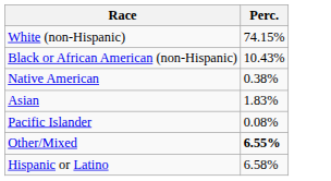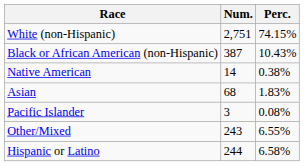 <table class="wikitable">
 <tr>
 <th>Race</th>
+<th>Num.</th>
 <th>Perc.</th>
 </tr>
 <tr>
 <td><a href='#'>White</a> (non-Hispanic)</td>
+<td>2,751</td>
 <td>74.15%</td>
 </tr>
 <tr>
 <td><a href='#'>Black or African American</a> (non-Hispanic)</td>
+<td>387</td>
 <td>10.43%</td>
 </tr>
 <tr>
 <td><a href='#'>Native American</a></td>
+<td>14</td>
 <td>0.38%</td>
 </tr>
 <tr>
 <td><a href='#'>Asian</a></td>
+<td>68</td>
 <td>1.83%</td>
 </tr>
 <tr>
 <td><a href='#'>Pacific Islander</a></td>
+<td>3</td>
 <td>0.08%</td>
 </tr>
 <tr>
 <td><a href='#'>Other/Mixed</a></td>
-<td><strong>6.55%</strong></td>
+<td>243</td>
+<td>6.55%</td>
 </tr>
 <tr>
 <td><a href='#'>Hispanic</a> or <a href='#'>Latino</a></td>
+<td>244</td>
 <td>6.58%</td>
 </tr>
 </table>
